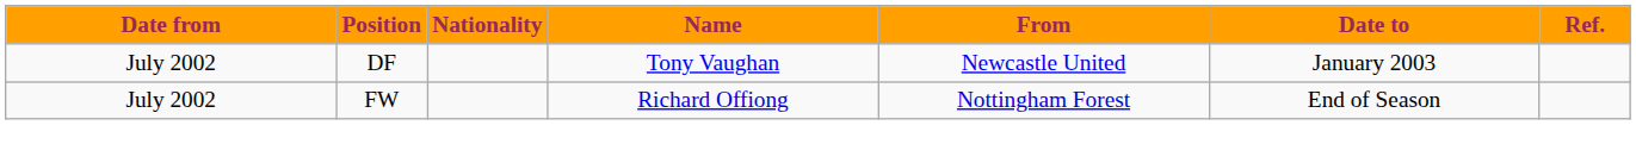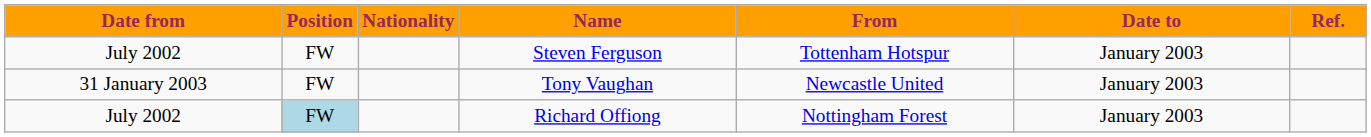 <table class="wikitable"  style="text-align:center; font-size:90%; ">
 <tr>
 <th style="background:#ffa000; color:#98285c; width:200px;">Date from</th>
 <th style="background:#ffa000; color:#98285c; width:50px;">Position</th>
 <th style="background:#ffa000; color:#98285c; width:50px;">Nationality</th>
 <th style="background:#ffa000; color:#98285c; width:200px;">Name</th>
 <th style="background:#ffa000; color:#98285c; width:200px;">From</th>
 <th style="background:#ffa000; color:#98285c; width:200px;">Date to</th>
 <th style="background:#ffa000; color:#98285c; width:50px;">Ref.</th>
 </tr>
 <tr>
 <td>July 2002</td>
-<td>DF</td>
+<td>FW</td>
+<td></td>
+<td><a href='#'>Steven Ferguson</a></td>
+<td><a href='#'>Tottenham Hotspur</a></td>
+<td>January 2003</td>
+<td></td>
+</tr>
+<tr>
+<td>31 January 2003</td>
+<td>FW</td>
 <td></td>
 <td><a href='#'>Tony Vaughan</a></td>
 <td><a href='#'>Newcastle United</a></td>
 <td>January 2003</td>
 <td></td>
 </tr>
 <tr>
 <td>July 2002</td>
-<td>FW</td>
+<td style="background: lightblue;">FW</td>
 <td></td>
 <td><a href='#'>Richard Offiong</a></td>
 <td><a href='#'>Nottingham Forest</a></td>
-<td>End of Season</td>
+<td>January 2003</td>
 <td></td>
 </tr>
 </table>
